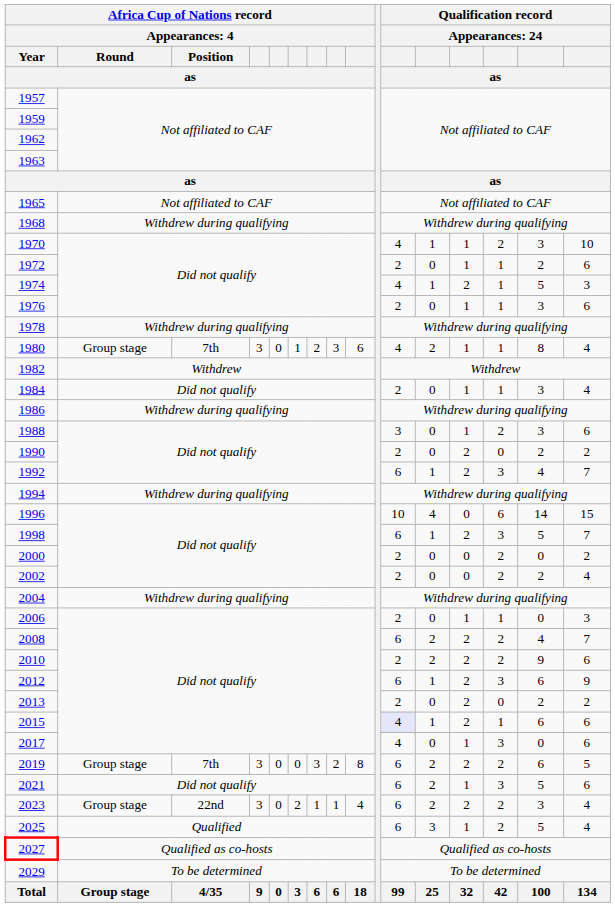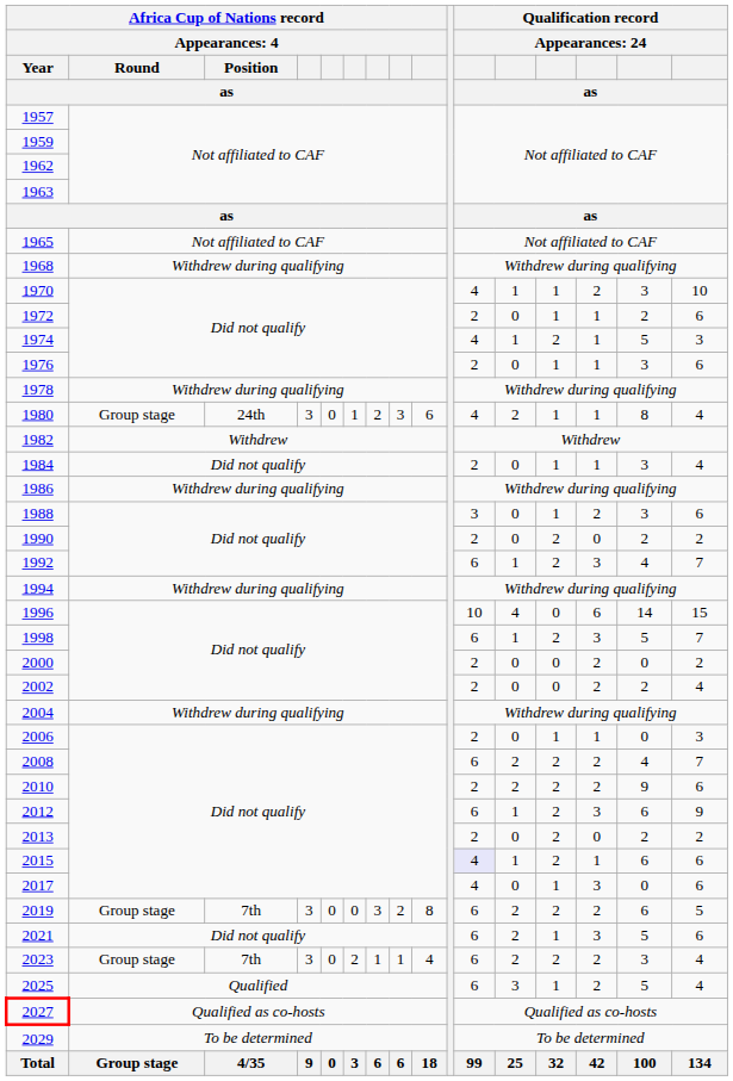 <table class="wikitable" style="text-align: center;">
 <tr>
 <th colspan=9><a href='#'>Africa Cup of Nations</a> record</th>
 <th rowspan="43" width="1%"></th>
 <th colspan=6>Qualification record</th>
 </tr>
 <tr>
 <th colspan=9>Appearances: 4</th>
 <th colspan=6>Appearances: 24</th>
 </tr>
 <tr>
 <th>Year</th>
 <th>Round</th>
 <th>Position</th>
 <th></th>
 <th></th>
 <th></th>
 <th></th>
 <th></th>
 <th></th>
 <th></th>
 <th></th>
 <th></th>
 <th></th>
 <th></th>
 <th></th>
 </tr>
 <tr>
 <th colspan=9>as </th>
 <th colspan=6>as </th>
 </tr>
 <tr>
 <td> <a href='#'>1957</a></td>
 <td colspan=8 rowspan=4><em>Not affiliated to CAF</em></td>
 <td colspan=6 rowspan=4><em>Not affiliated to CAF</em></td>
 </tr>
 <tr>
 <td> <a href='#'>1959</a></td>
 </tr>
 <tr>
 <td> <a href='#'>1962</a></td>
 </tr>
 <tr>
 <td> <a href='#'>1963</a></td>
 </tr>
 <tr>
 <th colspan=9>as </th>
 <th colspan=6>as </th>
 </tr>
 <tr>
 <td> <a href='#'>1965</a></td>
 <td colspan=8><em>Not affiliated to CAF</em></td>
 <td colspan=6><em>Not affiliated to CAF</em></td>
 </tr>
 <tr>
 <td> <a href='#'>1968</a></td>
 <td colspan=8><em>Withdrew during qualifying</em></td>
 <td colspan=6><em>Withdrew during qualifying</em></td>
 </tr>
 <tr>
 <td> <a href='#'>1970</a></td>
 <td colspan=8 rowspan=4><em>Did not qualify</em></td>
 <td>4</td>
 <td>1</td>
 <td>1</td>
 <td>2</td>
 <td>3</td>
 <td>10</td>
 </tr>
 <tr>
 <td> <a href='#'>1972</a></td>
 <td>2</td>
 <td>0</td>
 <td>1</td>
 <td>1</td>
 <td>2</td>
 <td>6</td>
 </tr>
 <tr>
 <td> <a href='#'>1974</a></td>
 <td>4</td>
 <td>1</td>
 <td>2</td>
 <td>1</td>
 <td>5</td>
 <td>3</td>
 </tr>
 <tr>
 <td> <a href='#'>1976</a></td>
 <td>2</td>
 <td>0</td>
 <td>1</td>
 <td>1</td>
 <td>3</td>
 <td>6</td>
 </tr>
 <tr>
 <td> <a href='#'>1978</a></td>
 <td colspan=8><em>Withdrew during qualifying</em></td>
 <td colspan=6><em>Withdrew during qualifying</em></td>
 </tr>
 <tr>
 <td> <a href='#'>1980</a></td>
 <td>Group stage</td>
-<td>7th</td>
+<td>24th</td>
 <td>3</td>
 <td>0</td>
 <td>1</td>
 <td>2</td>
 <td>3</td>
 <td>6</td>
 <td>4</td>
 <td>2</td>
 <td>1</td>
 <td>1</td>
 <td>8</td>
 <td>4</td>
 </tr>
 <tr>
 <td> <a href='#'>1982</a></td>
 <td colspan=8><em>Withdrew</em></td>
 <td colspan=6><em>Withdrew</em></td>
 </tr>
 <tr>
 <td> <a href='#'>1984</a></td>
 <td colspan=8><em>Did not qualify</em></td>
 <td>2</td>
 <td>0</td>
 <td>1</td>
 <td>1</td>
 <td>3</td>
 <td>4</td>
 </tr>
 <tr>
 <td> <a href='#'>1986</a></td>
 <td colspan=8><em>Withdrew during qualifying</em></td>
 <td colspan=6><em>Withdrew during qualifying</em></td>
 </tr>
 <tr>
 <td> <a href='#'>1988</a></td>
 <td colspan=8 rowspan=3><em>Did not qualify</em></td>
 <td>3</td>
 <td>0</td>
 <td>1</td>
 <td>2</td>
 <td>3</td>
 <td>6</td>
 </tr>
 <tr>
 <td> <a href='#'>1990</a></td>
 <td>2</td>
 <td>0</td>
 <td>2</td>
 <td>0</td>
 <td>2</td>
 <td>2</td>
 </tr>
 <tr>
 <td> <a href='#'>1992</a></td>
 <td>6</td>
 <td>1</td>
 <td>2</td>
 <td>3</td>
 <td>4</td>
 <td>7</td>
 </tr>
 <tr>
 <td> <a href='#'>1994</a></td>
 <td colspan=8><em>Withdrew during qualifying</em></td>
 <td colspan=6><em>Withdrew during qualifying</em></td>
 </tr>
 <tr>
 <td> <a href='#'>1996</a></td>
 <td colspan=8 rowspan=4><em>Did not qualify</em></td>
 <td>10</td>
 <td>4</td>
 <td>0</td>
 <td>6</td>
 <td>14</td>
 <td>15</td>
 </tr>
 <tr>
 <td> <a href='#'>1998</a></td>
 <td>6</td>
 <td>1</td>
 <td>2</td>
 <td>3</td>
 <td>5</td>
 <td>7</td>
 </tr>
 <tr>
 <td>  <a href='#'>2000</a></td>
 <td>2</td>
 <td>0</td>
 <td>0</td>
 <td>2</td>
 <td>0</td>
 <td>2</td>
 </tr>
 <tr>
 <td> <a href='#'>2002</a></td>
 <td>2</td>
 <td>0</td>
 <td>0</td>
 <td>2</td>
 <td>2</td>
 <td>4</td>
 </tr>
 <tr>
 <td> <a href='#'>2004</a></td>
 <td colspan=8><em>Withdrew during qualifying</em></td>
 <td colspan=6><em>Withdrew during qualifying</em></td>
 </tr>
 <tr>
 <td> <a href='#'>2006</a></td>
 <td colspan=8 rowspan=7><em>Did not qualify</em></td>
 <td>2</td>
 <td>0</td>
 <td>1</td>
 <td>1</td>
 <td>0</td>
 <td>3</td>
 </tr>
 <tr>
 <td> <a href='#'>2008</a></td>
 <td>6</td>
 <td>2</td>
 <td>2</td>
 <td>2</td>
 <td>4</td>
 <td>7</td>
 </tr>
 <tr>
 <td> <a href='#'>2010</a></td>
 <td 6>2</td>
 <td>2</td>
 <td>2</td>
 <td>2</td>
 <td>9</td>
 <td>6</td>
 </tr>
 <tr>
 <td>  <a href='#'>2012</a></td>
 <td>6</td>
 <td>1</td>
 <td>2</td>
 <td>3</td>
 <td>6</td>
 <td>9</td>
 </tr>
 <tr>
 <td> <a href='#'>2013</a></td>
 <td>2</td>
 <td>0</td>
 <td>2</td>
 <td>0</td>
 <td>2</td>
 <td>2</td>
 </tr>
 <tr>
 <td> <a href='#'>2015</a></td>
 <td style="background: lavender;">4</td>
 <td>1</td>
 <td>2</td>
 <td>1</td>
 <td>6</td>
 <td>6</td>
 </tr>
 <tr>
 <td> <a href='#'>2017</a></td>
 <td>4</td>
 <td>0</td>
 <td>1</td>
 <td>3</td>
 <td>0</td>
 <td>6</td>
 </tr>
 <tr>
 <td> <a href='#'>2019</a></td>
 <td>Group stage</td>
 <td>7th</td>
 <td>3</td>
 <td>0</td>
 <td>0</td>
 <td>3</td>
 <td>2</td>
 <td>8</td>
 <td>6</td>
 <td>2</td>
 <td>2</td>
 <td>2</td>
 <td>6</td>
 <td>5</td>
 </tr>
 <tr>
 <td> <a href='#'>2021</a></td>
 <td colspan=8><em>Did not qualify</em></td>
 <td>6</td>
 <td>2</td>
 <td>1</td>
 <td>3</td>
 <td>5</td>
 <td>6</td>
 </tr>
 <tr>
 <td> <a href='#'>2023</a></td>
 <td>Group stage</td>
-<td>22nd</td>
+<td>7th</td>
 <td>3</td>
 <td>0</td>
 <td>2</td>
 <td>1</td>
 <td>1</td>
 <td>4</td>
 <td>6</td>
 <td>2</td>
 <td>2</td>
 <td>2</td>
 <td>3</td>
 <td>4</td>
 </tr>
 <tr>
 <td> <a href='#'>2025</a></td>
 <td colspan=8><em>Qualified</em></td>
 <td>6</td>
 <td>3</td>
 <td>1</td>
 <td>2</td>
 <td>5</td>
 <td>4</td>
 </tr>
 <tr>
 <td style="border: 3px solid red">   <a href='#'>2027</a></td>
 <td colspan=8><em>Qualified as co-hosts</em></td>
 <td colspan=6><em>Qualified as co-hosts</em></td>
 </tr>
 <tr>
 <td> <a href='#'>2029</a></td>
 <td colspan="8"><em>To be determined</em></td>
 <td colspan="6"><em>To be determined</em></td>
 </tr>
 <tr>
 <th>Total</th>
 <th>Group stage</th>
 <th>4/35</th>
 <th>9</th>
 <th>0</th>
 <th>3</th>
 <th>6</th>
 <th>6</th>
 <th>18</th>
 <th>99</th>
 <th>25</th>
 <th>32</th>
 <th>42</th>
 <th>100</th>
 <th>134</th>
 </tr>
 </table>
